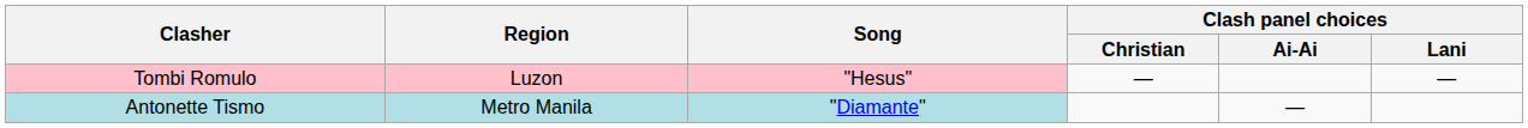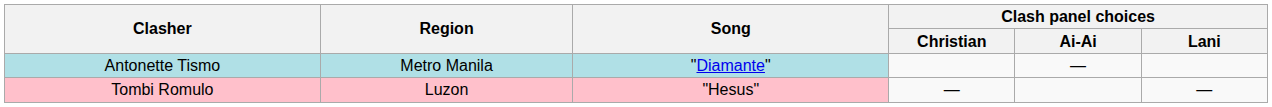 <table class="wikitable" style="text-align:center; line-height:17px; width:100%;">
 <tr>
 <th rowspan="2" width="25%">Clasher</th>
 <th rowspan="2">Region</th>
 <th rowspan="2" width="25%">Song</th>
 <th colspan="3" width="30%">Clash panel choices</th>
 </tr>
 <tr>
 <th width="10%">Christian</th>
 <th width="10%">Ai-Ai</th>
 <th width="10%">Lani</th>
 </tr>
 <tr>
+<td style="background:#b0e0e6;">Antonette Tismo</td>
+<td style="background:#b0e0e6;">Metro Manila</td>
+<td style="background:#b0e0e6;">"<a href='#'>Diamante</a>"</td>
+<td><strong></strong></td>
+<td>—</td>
+<td><strong></strong></td>
+</tr>
+<tr>
 <td style="background:pink;">Tombi Romulo</td>
 <td style="background:pink;">Luzon</td>
 <td style="background:pink;">"Hesus"</td>
 <td>—</td>
 <td><strong></strong></td>
 <td>—</td>
 </tr>
-<tr>
-<td style="background:#b0e0e6;">Antonette Tismo</td>
-<td style="background:#b0e0e6;">Metro Manila</td>
-<td style="background:#b0e0e6;">"<a href='#'>Diamante</a>"</td>
-<td><strong></strong></td>
-<td>—</td>
-<td><strong></strong></td>
-</tr>
 </table>
